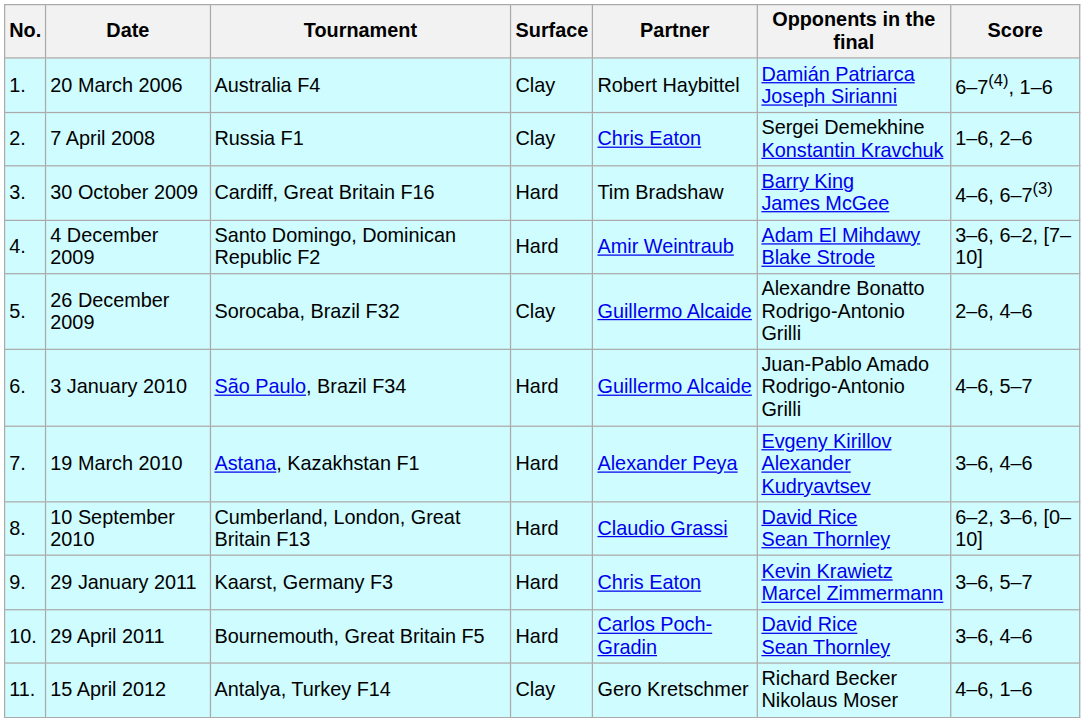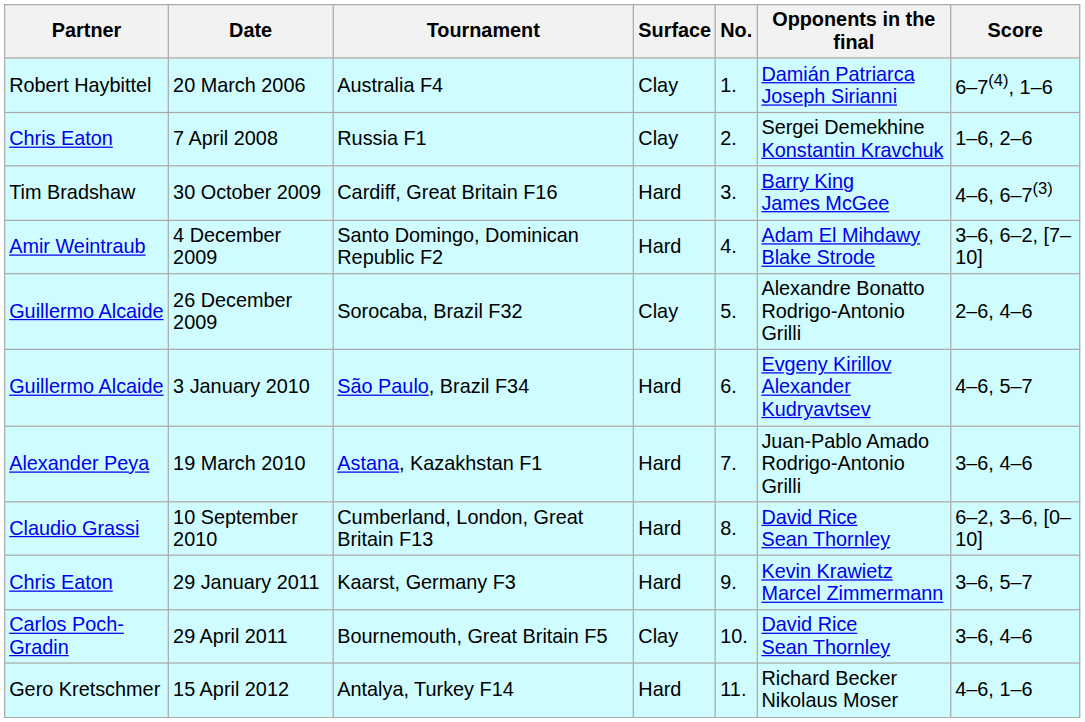 <table class="wikitable">
 <tr>
-<th width=20>No.</th>
+<th>Partner</th>
 <th width=125>Date</th>
 <th>Tournament</th>
 <th>Surface</th>
-<th>Partner</th>
+<th width=20>No.</th>
 <th>Opponents in the final</th>
 <th>Score</th>
 </tr>
 <tr bgcolor="CFFCFF">
-<td>1.</td>
+<td> Robert Haybittel</td>
 <td>20 March 2006</td>
 <td>Australia F4</td>
 <td>Clay</td>
-<td> Robert Haybittel</td>
+<td>1.</td>
 <td> <a href='#'>Damián Patriarca</a> <br> <a href='#'>Joseph Sirianni</a></td>
 <td>6–7<sup>(4)</sup>, 1–6</td>
 </tr>
 <tr bgcolor="CFFCFF">
-<td>2.</td>
+<td> <a href='#'>Chris Eaton</a></td>
 <td>7 April 2008</td>
 <td>Russia F1</td>
 <td>Clay</td>
-<td> <a href='#'>Chris Eaton</a></td>
+<td>2.</td>
 <td> Sergei Demekhine <br> <a href='#'>Konstantin Kravchuk</a></td>
 <td>1–6, 2–6</td>
 </tr>
 <tr bgcolor="CFFCFF">
-<td>3.</td>
+<td> Tim Bradshaw</td>
 <td>30 October 2009</td>
 <td>Cardiff, Great Britain F16</td>
 <td>Hard</td>
-<td> Tim Bradshaw</td>
+<td>3.</td>
 <td> <a href='#'>Barry King</a> <br> <a href='#'>James McGee</a></td>
 <td>4–6, 6–7<sup>(3)</sup></td>
 </tr>
 <tr bgcolor="CFFCFF">
-<td>4.</td>
+<td> <a href='#'>Amir Weintraub</a></td>
 <td>4 December 2009</td>
 <td>Santo Domingo, Dominican Republic F2</td>
 <td>Hard</td>
-<td> <a href='#'>Amir Weintraub</a></td>
+<td>4.</td>
 <td> <a href='#'>Adam El Mihdawy</a> <br> <a href='#'>Blake Strode</a></td>
 <td>3–6, 6–2, [7–10]</td>
 </tr>
 <tr bgcolor="CFFCFF">
-<td>5.</td>
+<td> <a href='#'>Guillermo Alcaide</a></td>
 <td>26 December 2009</td>
 <td>Sorocaba, Brazil F32</td>
 <td>Clay</td>
-<td> <a href='#'>Guillermo Alcaide</a></td>
+<td>5.</td>
 <td> Alexandre Bonatto <br> Rodrigo-Antonio Grilli</td>
 <td>2–6, 4–6</td>
 </tr>
 <tr bgcolor="CFFCFF">
-<td>6.</td>
+<td> <a href='#'>Guillermo Alcaide</a></td>
 <td>3 January 2010</td>
 <td><a href='#'>São Paulo</a>, Brazil F34</td>
 <td>Hard</td>
-<td> <a href='#'>Guillermo Alcaide</a></td>
-<td> Juan-Pablo Amado <br> Rodrigo-Antonio Grilli</td>
+<td>6.</td>
+<td> <a href='#'>Evgeny Kirillov</a> <br> <a href='#'>Alexander Kudryavtsev</a></td>
 <td>4–6, 5–7</td>
 </tr>
 <tr bgcolor="CFFCFF">
-<td>7.</td>
+<td> <a href='#'>Alexander Peya</a></td>
 <td>19 March 2010</td>
 <td><a href='#'>Astana</a>, Kazakhstan F1</td>
 <td>Hard</td>
-<td> <a href='#'>Alexander Peya</a></td>
-<td> <a href='#'>Evgeny Kirillov</a> <br> <a href='#'>Alexander Kudryavtsev</a></td>
+<td>7.</td>
+<td> Juan-Pablo Amado <br> Rodrigo-Antonio Grilli</td>
 <td>3–6, 4–6</td>
 </tr>
 <tr bgcolor="CFFCFF">
-<td>8.</td>
+<td> <a href='#'>Claudio Grassi</a></td>
 <td>10 September 2010</td>
 <td>Cumberland, London, Great Britain F13</td>
 <td>Hard</td>
-<td> <a href='#'>Claudio Grassi</a></td>
+<td>8.</td>
 <td> <a href='#'>David Rice</a> <br> <a href='#'>Sean Thornley</a></td>
 <td>6–2, 3–6, [0–10]</td>
 </tr>
 <tr bgcolor="CFFCFF">
-<td>9.</td>
+<td> <a href='#'>Chris Eaton</a></td>
 <td>29 January 2011</td>
 <td>Kaarst, Germany F3</td>
 <td>Hard</td>
-<td> <a href='#'>Chris Eaton</a></td>
+<td>9.</td>
 <td> <a href='#'>Kevin Krawietz</a> <br> <a href='#'>Marcel Zimmermann</a></td>
 <td>3–6, 5–7</td>
 </tr>
 <tr bgcolor="CFFCFF">
-<td>10.</td>
+<td> <a href='#'>Carlos Poch-Gradin</a></td>
 <td>29 April 2011</td>
 <td>Bournemouth, Great Britain F5</td>
-<td>Hard</td>
-<td> <a href='#'>Carlos Poch-Gradin</a></td>
+<td>Clay</td>
+<td>10.</td>
 <td> <a href='#'>David Rice</a> <br> <a href='#'>Sean Thornley</a></td>
 <td>3–6, 4–6</td>
 </tr>
 <tr bgcolor="CFFCFF">
-<td>11.</td>
+<td> Gero Kretschmer</td>
 <td>15 April 2012</td>
 <td>Antalya, Turkey F14</td>
-<td>Clay</td>
-<td> Gero Kretschmer</td>
+<td>Hard</td>
+<td>11.</td>
 <td> Richard Becker <br> Nikolaus Moser</td>
 <td>4–6, 1–6</td>
 </tr>
 </table>
